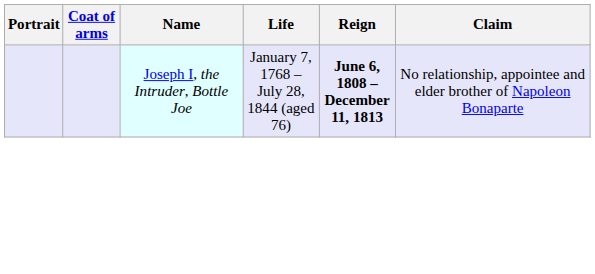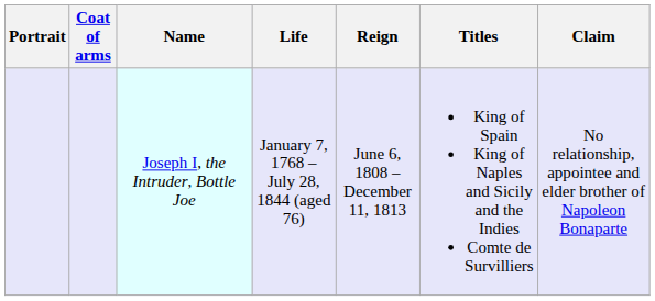 <table style="text-align:center; background:#E6E6FA; width:100%" class="wikitable">
 <tr>
 <th>Portrait</th>
 <th><a href='#'>Coat of arms</a></th>
 <th width=21%>Name</th>
 <th width=13%>Life</th>
 <th width=13%>Reign</th>
+<th width=16%>Titles</th>
 <th>Claim</th>
 </tr>
 <tr>
 <td></td>
 <td></td>
 <td bgcolor=#E0FFFF><a href='#'>Joseph I</a>, <em>the Intruder</em>, <em>Bottle Joe</em><br></td>
 <td>January 7, 1768 – July 28, 1844 (aged 76)</td>
-<td><strong>June 6, 1808 – December 11, 1813</strong></td>
+<td>June 6, 1808 – December 11, 1813</td>
+<td><br><ul><li>King of Spain</li><li>King of Naples and Sicily and the Indies</li><li>Comte de Survilliers</li></ul></td>
 <td>No relationship, appointee and elder brother of <a href='#'>Napoleon Bonaparte</a></td>
 </tr>
 </table>
